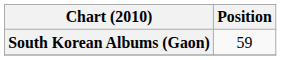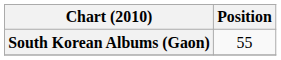 <table class="wikitable plainrowheaders" style="text-align:center">
 <tr>
 <th scope="col">Chart (2010)</th>
 <th scope="col">Position</th>
 </tr>
 <tr>
 <th scope="row">South Korean Albums (Gaon)</th>
-<td>59</td>
+<td>55</td>
 </tr>
 <tr>
 </tr>
 </table>
